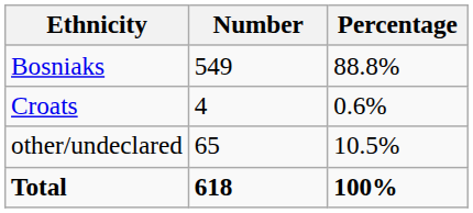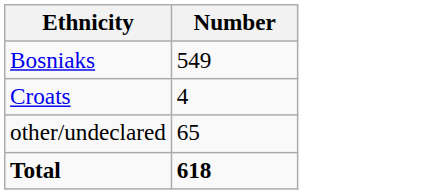 <table class="wikitable">
 <tr>
 <th width="100px">Ethnicity</th>
 <th width="80px">Number</th>
-<th width="80px">Percentage</th>
 </tr>
 <tr>
 <td><a href='#'>Bosniaks</a></td>
 <td>549</td>
-<td>88.8%</td>
 </tr>
 <tr>
 <td><a href='#'>Croats</a></td>
 <td>4</td>
-<td>0.6%</td>
 </tr>
 <tr>
 <td>other/undeclared</td>
 <td>65</td>
-<td>10.5%</td>
 </tr>
 <tr>
 <td><strong>Total</strong></td>
 <td><strong>618</strong></td>
-<td><strong>100%</strong></td>
 </tr>
 </table>
